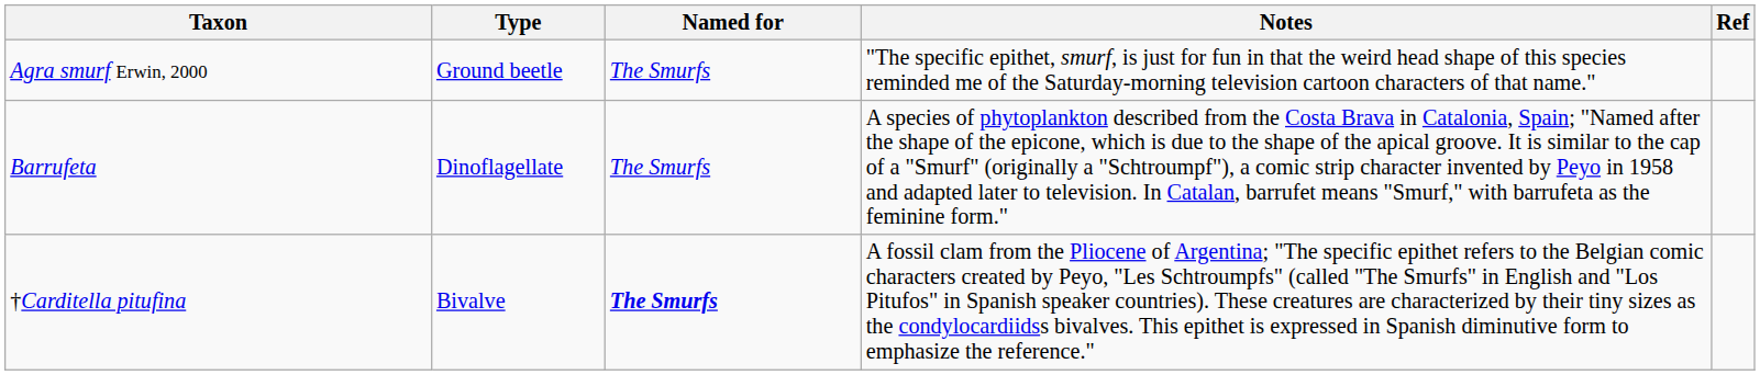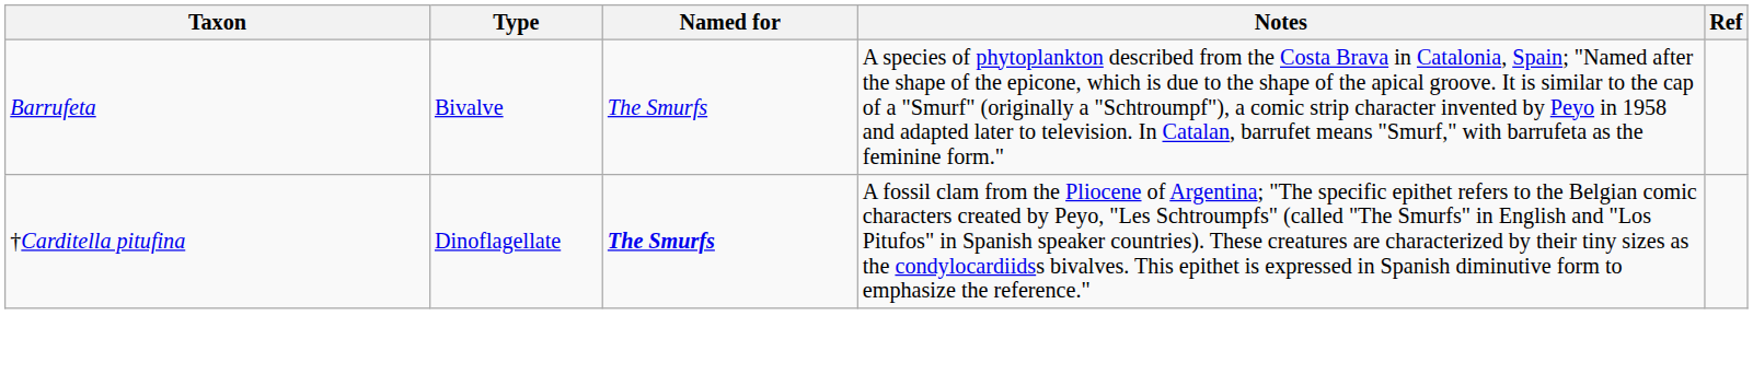 <table class="wikitable sortable" width="100%">
 <tr>
 <th style="width:25%;">Taxon</th>
 <th style="width:10%;">Type</th>
 <th style="width:15%;">Named for</th>
 <th style="width:50%;">Notes</th>
 <th class="unsortable">Ref</th>
 </tr>
 <tr>
-<td><a href='#'><em>Agra smurf</em></a> <small>Erwin, 2000</small></td>
-<td><a href='#'>Ground beetle</a></td>
-<td><em><a href='#'>The Smurfs</a></em></td>
-<td>"The specific epithet, <em>smurf</em>, is just for fun in that the weird head shape of this species reminded me of the Saturday-morning television cartoon characters of that name."</td>
-<td></td>
-</tr>
-<tr>
 <td><em><a href='#'>Barrufeta</a></em> </td>
-<td><a href='#'>Dinoflagellate</a></td>
+<td><a href='#'>Bivalve</a></td>
 <td><em><a href='#'>The Smurfs</a></em></td>
 <td>A species of <a href='#'>phytoplankton</a> described from the <a href='#'>Costa Brava</a> in <a href='#'>Catalonia</a>, <a href='#'>Spain</a>; "Named after the shape of the epicone, which is due to the shape of the apical groove. It is similar to the cap of a "Smurf" (originally a "Schtroumpf"), a comic strip character invented by <a href='#'>Peyo</a> in 1958 and adapted later to television. In <a href='#'>Catalan</a>, barrufet means "Smurf," with barrufeta as the feminine form."</td>
 <td></td>
 </tr>
 <tr>
 <td>†<em><a href='#'>Carditella pitufina</a></em> </td>
-<td><a href='#'>Bivalve</a></td>
+<td><a href='#'>Dinoflagellate</a></td>
 <td><strong><em><a href='#'>The Smurfs</a></em></strong></td>
 <td>A fossil clam from the <a href='#'>Pliocene</a> of <a href='#'>Argentina</a>; "The specific epithet refers to the Belgian comic characters created by Peyo, "Les Schtroumpfs" (called "The Smurfs" in English and "Los Pitufos" in Spanish speaker countries). These creatures are characterized by their tiny sizes as the <a href='#'>condylocardiids</a>s bivalves. This epithet is expressed in Spanish diminutive form to emphasize the reference."</td>
 <td></td>
 </tr>
 </table>
